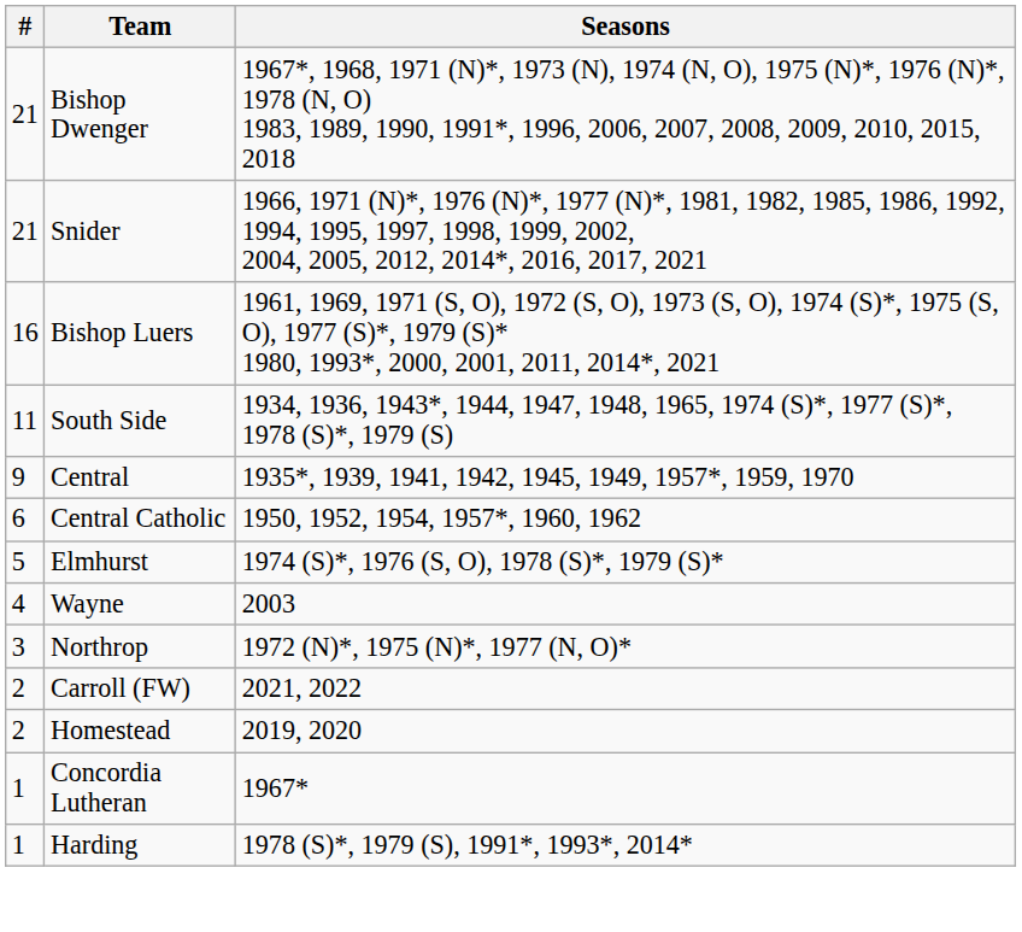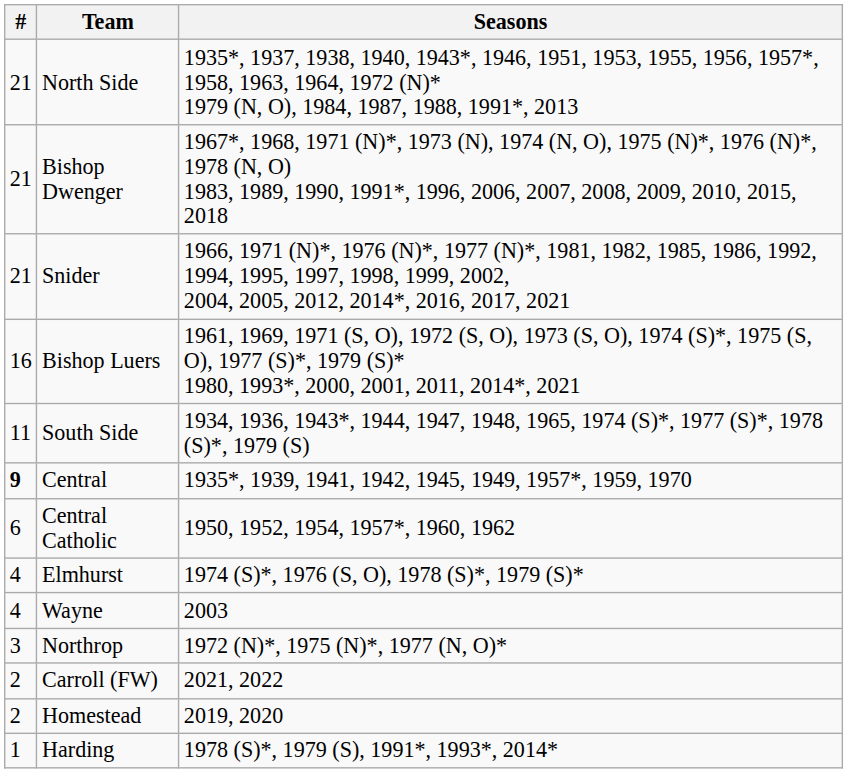 <table class="wikitable" style=>
 <tr>
 <th>#</th>
 <th>Team</th>
 <th>Seasons</th>
+</tr>
+<tr>
+<td>21</td>
+<td>North Side</td>
+<td>1935*, 1937, 1938, 1940, 1943*, 1946, 1951, 1953, 1955, 1956, 1957*, 1958, 1963, 1964, 1972 (N)*<br>1979 (N, O), 1984, 1987, 1988, 1991*, 2013</td>
 </tr>
 <tr>
 <td>21</td>
 <td>Bishop Dwenger</td>
 <td>1967*, 1968, 1971 (N)*, 1973 (N), 1974 (N, O), 1975 (N)*, 1976 (N)*, 1978 (N, O)<br>1983, 1989, 1990, 1991*, 1996, 2006, 2007, 2008, 2009, 2010, 2015, 2018</td>
 </tr>
 <tr>
 <td>21</td>
 <td>Snider</td>
 <td>1966, 1971 (N)*, 1976 (N)*, 1977 (N)*, 1981, 1982, 1985, 1986, 1992, 1994, 1995, 1997, 1998, 1999, 2002,<br>2004, 2005, 2012, 2014*, 2016, 2017, 2021</td>
 </tr>
 <tr>
 <td>16</td>
 <td>Bishop Luers</td>
 <td>1961, 1969, 1971 (S, O), 1972 (S, O), 1973 (S, O), 1974 (S)*, 1975 (S, O), 1977 (S)*, 1979 (S)*<br>1980, 1993*, 2000, 2001, 2011, 2014*, 2021</td>
 </tr>
 <tr>
 <td>11</td>
 <td>South Side</td>
 <td>1934, 1936, 1943*, 1944, 1947, 1948, 1965, 1974 (S)*, 1977 (S)*, 1978 (S)*, 1979 (S)</td>
 </tr>
 <tr>
-<td>9</td>
+<td><strong>9</strong></td>
 <td>Central</td>
 <td>1935*, 1939, 1941, 1942, 1945, 1949, 1957*, 1959, 1970</td>
 </tr>
 <tr>
 <td>6</td>
 <td>Central Catholic</td>
 <td>1950, 1952, 1954, 1957*, 1960, 1962</td>
 </tr>
 <tr>
-<td>5</td>
+<td>4</td>
 <td>Elmhurst</td>
 <td>1974 (S)*, 1976 (S, O), 1978 (S)*, 1979 (S)*</td>
 </tr>
 <tr>
 <td>4</td>
 <td>Wayne</td>
 <td>2003</td>
 </tr>
 <tr>
 <td>3</td>
 <td>Northrop</td>
 <td>1972 (N)*, 1975 (N)*, 1977 (N, O)*</td>
 </tr>
 <tr>
 <td>2</td>
 <td>Carroll (FW)</td>
 <td>2021, 2022</td>
 </tr>
 <tr>
 <td>2</td>
 <td>Homestead</td>
 <td>2019, 2020</td>
 </tr>
 <tr>
 <td>1</td>
-<td>Concordia Lutheran</td>
-<td>1967*</td>
-</tr>
-<tr>
-<td>1</td>
 <td>Harding</td>
 <td>1978 (S)*, 1979 (S), 1991*, 1993*, 2014*</td>
 </tr>
 </table>
